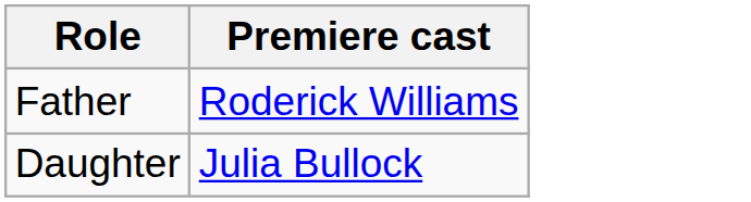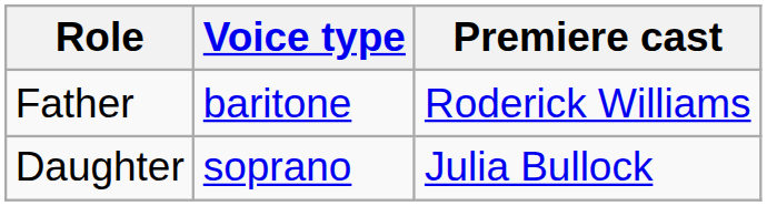 <table class="wikitable">
 <tr>
 <th>Role</th>
+<th><a href='#'>Voice type</a></th>
 <th>Premiere cast</th>
 </tr>
 <tr>
 <td>Father</td>
+<td><a href='#'>baritone</a></td>
 <td><a href='#'>Roderick Williams</a></td>
 </tr>
 <tr>
 <td>Daughter</td>
+<td><a href='#'>soprano</a></td>
 <td><a href='#'>Julia Bullock</a></td>
 </tr>
 </table>
